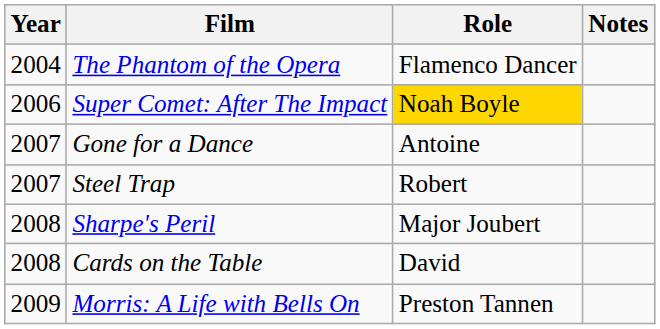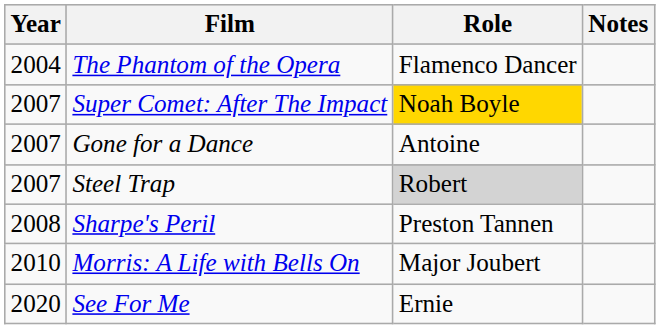 <table class="wikitable sortable">
 <tr>
 <th>Year</th>
 <th>Film</th>
 <th>Role</th>
 <th class="unsortable">Notes</th>
 </tr>
 <tr>
 <td>2004</td>
 <td><em><a href='#'>The Phantom of the Opera</a></em></td>
 <td>Flamenco Dancer</td>
 <td></td>
 </tr>
 <tr>
-<td>2006</td>
+<td>2007</td>
 <td><em><a href='#'>Super Comet: After The Impact</a></em></td>
 <td style="background: gold;">Noah Boyle</td>
 <td></td>
 </tr>
 <tr>
 <td>2007</td>
 <td><em>Gone for a Dance</em></td>
 <td>Antoine</td>
 <td></td>
 </tr>
 <tr>
 <td>2007</td>
 <td><em>Steel Trap</em></td>
-<td>Robert</td>
+<td style="background: lightgrey;">Robert</td>
 <td></td>
 </tr>
 <tr>
 <td>2008</td>
 <td><em><a href='#'>Sharpe's Peril</a></em></td>
+<td>Preston Tannen</td>
+<td></td>
+</tr>
+<tr>
+<td>2010</td>
+<td><em><a href='#'>Morris: A Life with Bells On</a></em></td>
 <td>Major Joubert</td>
 <td></td>
 </tr>
 <tr>
-<td>2008</td>
-<td><em>Cards on the Table</em></td>
-<td>David</td>
-<td></td>
-</tr>
-<tr>
-<td>2009</td>
-<td><em><a href='#'>Morris: A Life with Bells On</a></em></td>
-<td>Preston Tannen</td>
+<td>2020</td>
+<td><em><a href='#'>See For Me</a></em></td>
+<td>Ernie</td>
 <td></td>
 </tr>
 </table>
